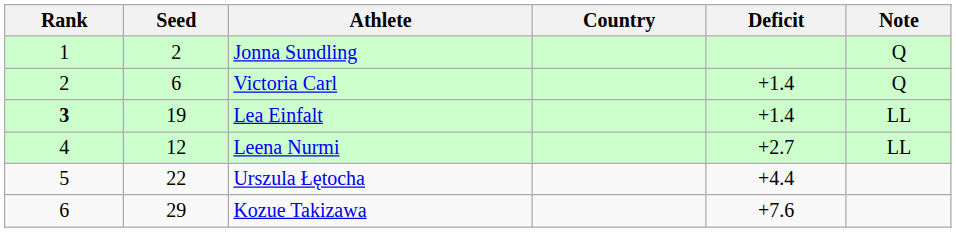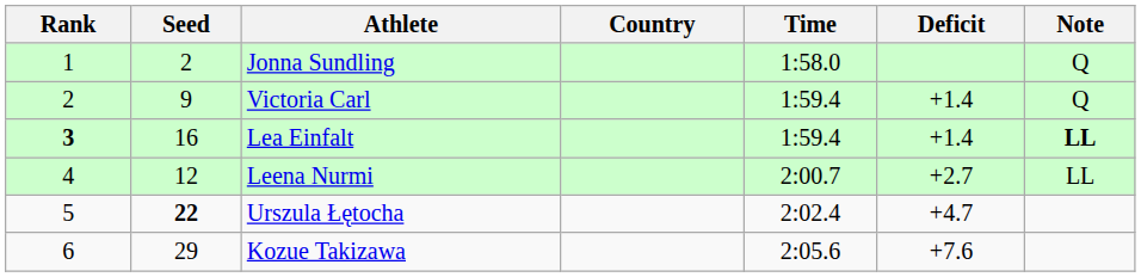 <table class="wikitable sortable" style="text-align:center" width=60%>
 <tr>
 <th>Rank</th>
 <th>Seed</th>
 <th>Athlete</th>
 <th>Country</th>
+<th>Time</th>
 <th data-sort-type=number>Deficit</th>
 <th>Note</th>
 </tr>
 <tr bgcolor=ccffcc>
 <td>1</td>
 <td>2</td>
 <td align=left><a href='#'>Jonna Sundling</a></td>
 <td align=left></td>
+<td>1:58.0</td>
 <td></td>
 <td>Q</td>
 </tr>
 <tr bgcolor=ccffcc>
 <td>2</td>
-<td>6</td>
+<td>9</td>
 <td align=left><a href='#'>Victoria Carl</a></td>
 <td align=left></td>
+<td>1:59.4</td>
 <td>+1.4</td>
 <td>Q</td>
 </tr>
 <tr bgcolor=ccffcc>
 <td><strong>3</strong></td>
-<td>19</td>
+<td>16</td>
 <td align=left><a href='#'>Lea Einfalt</a></td>
 <td align=left></td>
+<td>1:59.4</td>
 <td>+1.4</td>
-<td>LL</td>
+<td><strong>LL</strong></td>
 </tr>
 <tr bgcolor=ccffcc>
 <td>4</td>
 <td>12</td>
 <td align=left><a href='#'>Leena Nurmi</a></td>
 <td align=left></td>
+<td>2:00.7</td>
 <td>+2.7</td>
 <td>LL</td>
 </tr>
 <tr>
 <td>5</td>
-<td>22</td>
+<td><strong>22</strong></td>
 <td align=left><a href='#'>Urszula Łętocha</a></td>
 <td align=left></td>
-<td>+4.4</td>
+<td>2:02.4</td>
+<td>+4.7</td>
 <td></td>
 </tr>
 <tr>
 <td>6</td>
 <td>29</td>
 <td align=left><a href='#'>Kozue Takizawa</a></td>
 <td align=left></td>
+<td>2:05.6</td>
 <td>+7.6</td>
 <td></td>
 </tr>
 </table>
